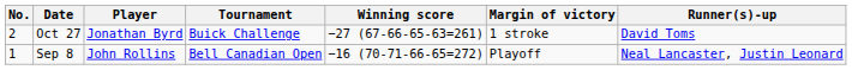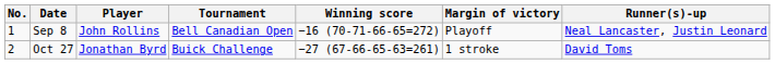 <table class="wikitable" style="font-size:95%;">
 <tr>
 <th>No.</th>
 <th>Date</th>
 <th>Player</th>
 <th>Tournament</th>
 <th>Winning score</th>
 <th>Margin of victory</th>
 <th>Runner(s)-up</th>
 </tr>
 <tr>
+<td>1</td>
+<td>Sep 8</td>
+<td> <a href='#'>John Rollins</a></td>
+<td><a href='#'>Bell Canadian Open</a></td>
+<td>−16 (70-71-66-65=272)</td>
+<td>Playoff</td>
+<td> <a href='#'>Neal Lancaster</a>,  <a href='#'>Justin Leonard</a></td>
+</tr>
+<tr>
 <td>2</td>
 <td>Oct 27</td>
 <td> <a href='#'>Jonathan Byrd</a></td>
 <td><a href='#'>Buick Challenge</a></td>
 <td>−27 (67-66-65-63=261)</td>
 <td>1 stroke</td>
 <td> <a href='#'>David Toms</a></td>
 </tr>
-<tr>
-<td>1</td>
-<td>Sep 8</td>
-<td> <a href='#'>John Rollins</a></td>
-<td><a href='#'>Bell Canadian Open</a></td>
-<td>−16 (70-71-66-65=272)</td>
-<td>Playoff</td>
-<td> <a href='#'>Neal Lancaster</a>,  <a href='#'>Justin Leonard</a></td>
-</tr>
 </table>
